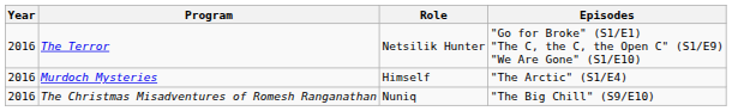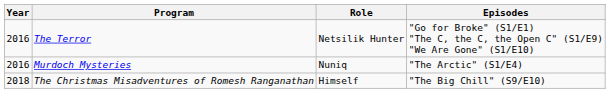 <table class="wikitable">
 <tr>
 <th>Year</th>
 <th>Program</th>
 <th>Role</th>
 <th>Episodes</th>
 </tr>
 <tr>
 <td>2016</td>
 <td><em><a href='#'>The Terror</a></em></td>
 <td>Netsilik Hunter</td>
 <td>"Go for Broke" (S1/E1)<br>"The C, the C, the Open C" (S1/E9)<br>"We Are Gone" (S1/E10)</td>
 </tr>
 <tr>
 <td>2016</td>
 <td><em><a href='#'>Murdoch Mysteries</a></em></td>
-<td>Himself</td>
+<td>Nuniq</td>
 <td>"The Arctic" (S1/E4)</td>
 </tr>
 <tr>
-<td>2016</td>
+<td>2018</td>
 <td><em>The Christmas Misadventures of Romesh Ranganathan</em></td>
-<td>Nuniq</td>
+<td>Himself</td>
 <td>"The Big Chill" (S9/E10)</td>
 </tr>
 </table>
